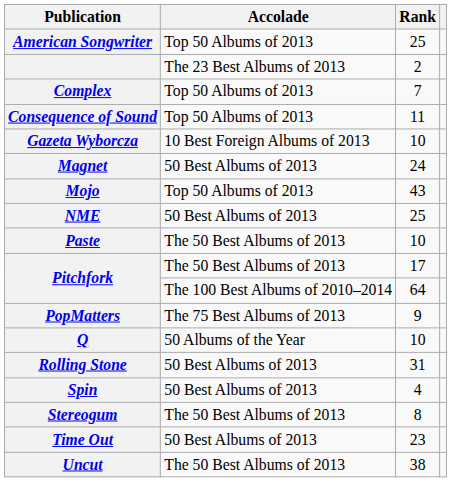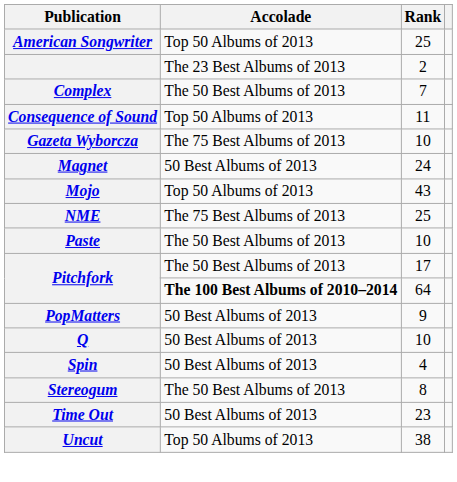 <table class="wikitable sortable plainrowheaders">
 <tr>
 <th scope="col">Publication</th>
 <th scope="col">Accolade</th>
 <th scope="col">Rank</th>
 <th scope="col" class="unsortable"></th>
 </tr>
 <tr>
 <th scope="row"><em><a href='#'>American Songwriter</a></em></th>
 <td>Top 50 Albums of 2013</td>
 <td align="center">25</td>
 <td align="center"></td>
 </tr>
 <tr>
 <th scope="row"><em></em></th>
 <td>The 23 Best Albums of 2013</td>
 <td align="center">2</td>
 <td align="center"></td>
 </tr>
 <tr>
 <th scope="row"><em><a href='#'>Complex</a></em></th>
-<td>Top 50 Albums of 2013</td>
+<td>The 50 Best Albums of 2013</td>
 <td align="center">7</td>
 <td align="center"></td>
 </tr>
 <tr>
 <th scope="row"><em><a href='#'>Consequence of Sound</a></em></th>
 <td>Top 50 Albums of 2013</td>
 <td align="center">11</td>
 <td align="center"></td>
 </tr>
 <tr>
 <th scope="row"><em><a href='#'>Gazeta Wyborcza</a></em></th>
-<td>10 Best Foreign Albums of 2013</td>
+<td>The 75 Best Albums of 2013</td>
 <td align="center">10</td>
 <td align="center"></td>
 </tr>
 <tr>
 <th scope="row"><em><a href='#'>Magnet</a></em></th>
 <td>50 Best Albums of 2013</td>
 <td align="center">24</td>
 <td align="center"></td>
 </tr>
 <tr>
 <th scope="row"><em><a href='#'>Mojo</a></em></th>
 <td>Top 50 Albums of 2013</td>
 <td align="center">43</td>
 <td align="center"></td>
 </tr>
 <tr>
 <th scope="row"><em><a href='#'>NME</a></em></th>
-<td>50 Best Albums of 2013</td>
+<td>The 75 Best Albums of 2013</td>
 <td align="center">25</td>
 <td align="center"></td>
 </tr>
 <tr>
 <th scope="row"><em><a href='#'>Paste</a></em></th>
 <td>The 50 Best Albums of 2013</td>
 <td align="center">10</td>
 <td align="center"></td>
 </tr>
 <tr>
 <th scope="row" rowspan="2"><em><a href='#'>Pitchfork</a></em></th>
 <td>The 50 Best Albums of 2013</td>
 <td align="center">17</td>
 <td align="center"></td>
 </tr>
 <tr>
-<td>The 100 Best Albums of 2010–2014</td>
+<td><strong>The 100 Best Albums of 2010–2014</strong></td>
 <td align="center">64</td>
 <td align="center"></td>
 </tr>
 <tr>
 <th scope="row"><em><a href='#'>PopMatters</a></em></th>
-<td>The 75 Best Albums of 2013</td>
+<td>50 Best Albums of 2013</td>
 <td align="center">9</td>
 <td align="center"></td>
 </tr>
 <tr>
 <th scope="row"><em><a href='#'>Q</a></em></th>
-<td>50 Albums of the Year</td>
+<td>50 Best Albums of 2013</td>
 <td align="center">10</td>
-<td align="center"></td>
-</tr>
-<tr>
-<th scope="row"><em><a href='#'>Rolling Stone</a></em></th>
-<td>50 Best Albums of 2013</td>
-<td align="center">31</td>
 <td align="center"></td>
 </tr>
 <tr>
 <th scope="row"><em><a href='#'>Spin</a></em></th>
 <td>50 Best Albums of 2013</td>
 <td align="center">4</td>
 <td align="center"></td>
 </tr>
 <tr>
 <th scope="row"><em><a href='#'>Stereogum</a></em></th>
 <td>The 50 Best Albums of 2013</td>
 <td align="center">8</td>
 <td align="center"></td>
 </tr>
 <tr>
 <th scope="row"><em><a href='#'>Time Out</a></em></th>
 <td>50 Best Albums of 2013</td>
 <td align="center">23</td>
 <td align="center"></td>
 </tr>
 <tr>
 <th scope="row"><em><a href='#'>Uncut</a></em></th>
-<td>The 50 Best Albums of 2013</td>
+<td>Top 50 Albums of 2013</td>
 <td align="center">38</td>
 <td align="center"></td>
 </tr>
 </table>
